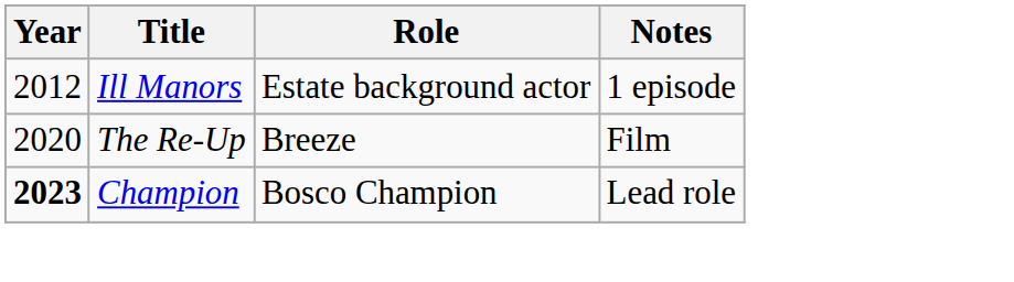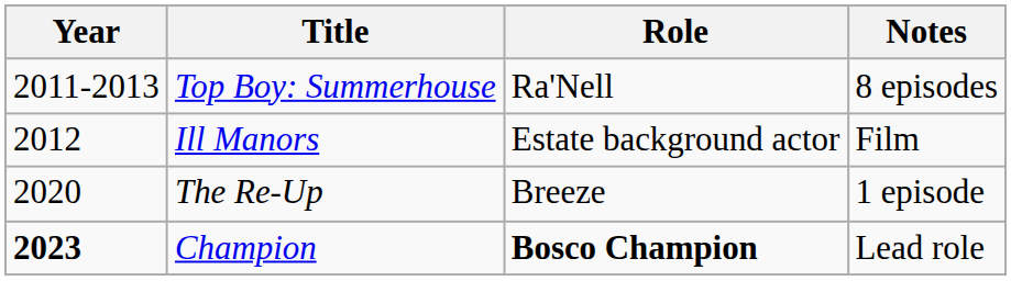 <table class="wikitable sortable">
 <tr>
 <th>Year</th>
 <th>Title</th>
 <th>Role</th>
 <th class="unsortable">Notes</th>
 </tr>
 <tr>
+<td>2011-2013</td>
+<td><em><a href='#'>Top Boy: Summerhouse</a></em></td>
+<td>Ra'Nell</td>
+<td>8 episodes</td>
+</tr>
+<tr>
 <td>2012</td>
 <td><em><a href='#'>Ill Manors</a></em></td>
 <td>Estate background actor</td>
-<td>1 episode</td>
+<td>Film</td>
 </tr>
 <tr>
 <td>2020</td>
 <td><em>The Re-Up</em></td>
 <td>Breeze</td>
-<td>Film</td>
+<td>1 episode</td>
 </tr>
 <tr>
 <td><strong>2023</strong></td>
 <td><em><a href='#'>Champion</a></em></td>
-<td>Bosco Champion</td>
+<td><strong>Bosco Champion</strong></td>
 <td>Lead role</td>
 </tr>
 </table>
